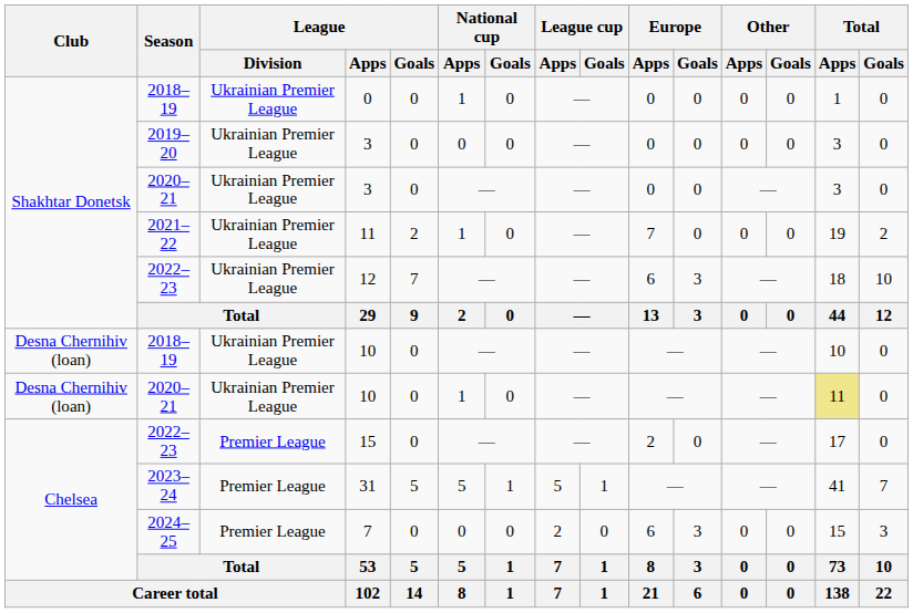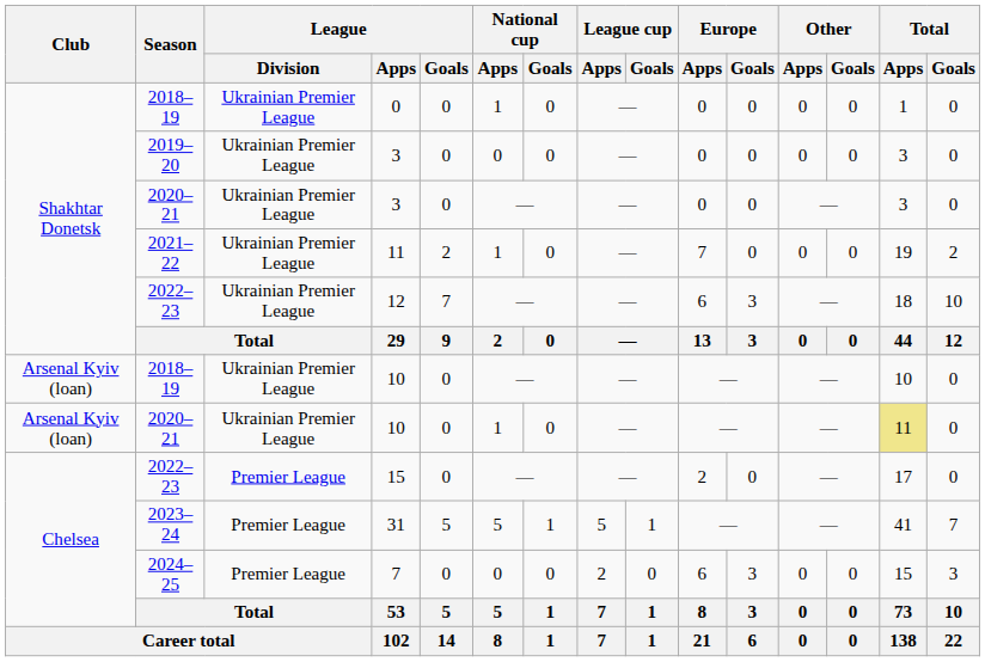 <table class="wikitable" style="text-align: center;">
 <tr>
 <th rowspan="2">Club</th>
 <th rowspan="2">Season</th>
 <th colspan="3">League</th>
 <th colspan="2">National cup</th>
 <th colspan="2">League cup</th>
 <th colspan="2">Europe</th>
 <th colspan="2">Other</th>
 <th colspan="2">Total</th>
 </tr>
 <tr>
 <th>Division</th>
 <th>Apps</th>
 <th>Goals</th>
 <th>Apps</th>
 <th>Goals</th>
 <th>Apps</th>
 <th>Goals</th>
 <th>Apps</th>
 <th>Goals</th>
 <th>Apps</th>
 <th>Goals</th>
 <th>Apps</th>
 <th>Goals</th>
 </tr>
 <tr>
 <td rowspan="6"><a href='#'>Shakhtar Donetsk</a></td>
 <td><a href='#'>2018–19</a></td>
 <td><a href='#'>Ukrainian Premier League</a></td>
 <td>0</td>
 <td>0</td>
 <td>1</td>
 <td>0</td>
 <td colspan="2">—</td>
 <td>0</td>
 <td>0</td>
 <td>0</td>
 <td>0</td>
 <td>1</td>
 <td>0</td>
 </tr>
 <tr>
 <td><a href='#'>2019–20</a></td>
 <td>Ukrainian Premier League</td>
 <td>3</td>
 <td>0</td>
 <td>0</td>
 <td>0</td>
 <td colspan="2">—</td>
 <td>0</td>
 <td>0</td>
 <td>0</td>
 <td>0</td>
 <td>3</td>
 <td>0</td>
 </tr>
 <tr>
 <td><a href='#'>2020–21</a></td>
 <td>Ukrainian Premier League</td>
 <td>3</td>
 <td>0</td>
 <td colspan="2">—</td>
 <td colspan="2">—</td>
 <td>0</td>
 <td>0</td>
 <td colspan="2">—</td>
 <td>3</td>
 <td>0</td>
 </tr>
 <tr>
 <td><a href='#'>2021–22</a></td>
 <td>Ukrainian Premier League</td>
 <td>11</td>
 <td>2</td>
 <td>1</td>
 <td>0</td>
 <td colspan="2">—</td>
 <td>7</td>
 <td>0</td>
 <td>0</td>
 <td>0</td>
 <td>19</td>
 <td>2</td>
 </tr>
 <tr>
 <td><a href='#'>2022–23</a></td>
 <td>Ukrainian Premier League</td>
 <td>12</td>
 <td>7</td>
 <td colspan="2">—</td>
 <td colspan="2">—</td>
 <td>6</td>
 <td>3</td>
 <td colspan="2">—</td>
 <td>18</td>
 <td>10</td>
 </tr>
 <tr>
 <th colspan="2">Total</th>
 <th>29</th>
 <th>9</th>
 <th>2</th>
 <th>0</th>
 <th colspan="2">—</th>
 <th>13</th>
 <th>3</th>
 <th>0</th>
 <th>0</th>
 <th>44</th>
 <th>12</th>
 </tr>
 <tr>
-<td><a href='#'>Desna Chernihiv</a> (loan)</td>
+<td><a href='#'>Arsenal Kyiv</a> (loan)</td>
 <td><a href='#'>2018–19</a></td>
 <td>Ukrainian Premier League</td>
 <td>10</td>
 <td>0</td>
 <td colspan="2">—</td>
 <td colspan="2">—</td>
 <td colspan="2">—</td>
 <td colspan="2">—</td>
 <td>10</td>
 <td>0</td>
 </tr>
 <tr>
-<td><a href='#'>Desna Chernihiv</a> (loan)</td>
+<td><a href='#'>Arsenal Kyiv</a> (loan)</td>
 <td><a href='#'>2020–21</a></td>
 <td>Ukrainian Premier League</td>
 <td>10</td>
 <td>0</td>
 <td>1</td>
 <td>0</td>
 <td colspan="2">—</td>
 <td colspan="2">—</td>
 <td colspan="2">—</td>
 <td style="background: khaki;">11</td>
 <td>0</td>
 </tr>
 <tr>
 <td rowspan="4"><a href='#'>Chelsea</a></td>
 <td><a href='#'>2022–23</a></td>
 <td><a href='#'>Premier League</a></td>
 <td>15</td>
 <td>0</td>
 <td colspan="2">—</td>
 <td colspan="2">—</td>
 <td>2</td>
 <td>0</td>
 <td colspan="2">—</td>
 <td>17</td>
 <td>0</td>
 </tr>
 <tr>
 <td><a href='#'>2023–24</a></td>
 <td>Premier League</td>
 <td>31</td>
 <td>5</td>
 <td>5</td>
 <td>1</td>
 <td>5</td>
 <td>1</td>
 <td colspan="2">—</td>
 <td colspan="2">—</td>
 <td>41</td>
 <td>7</td>
 </tr>
 <tr>
 <td><a href='#'>2024–25</a></td>
 <td>Premier League</td>
 <td>7</td>
 <td>0</td>
 <td>0</td>
 <td>0</td>
 <td>2</td>
 <td>0</td>
 <td>6</td>
 <td>3</td>
 <td>0</td>
 <td>0</td>
 <td>15</td>
 <td>3</td>
 </tr>
 <tr>
 <th colspan="2">Total</th>
 <th>53</th>
 <th>5</th>
 <th>5</th>
 <th>1</th>
 <th>7</th>
 <th>1</th>
 <th>8</th>
 <th>3</th>
 <th>0</th>
 <th>0</th>
 <th>73</th>
 <th>10</th>
 </tr>
 <tr>
 <th colspan="3">Career total</th>
 <th>102</th>
 <th>14</th>
 <th>8</th>
 <th>1</th>
 <th>7</th>
 <th>1</th>
 <th>21</th>
 <th>6</th>
 <th>0</th>
 <th>0</th>
 <th>138</th>
 <th>22</th>
 </tr>
 </table>
